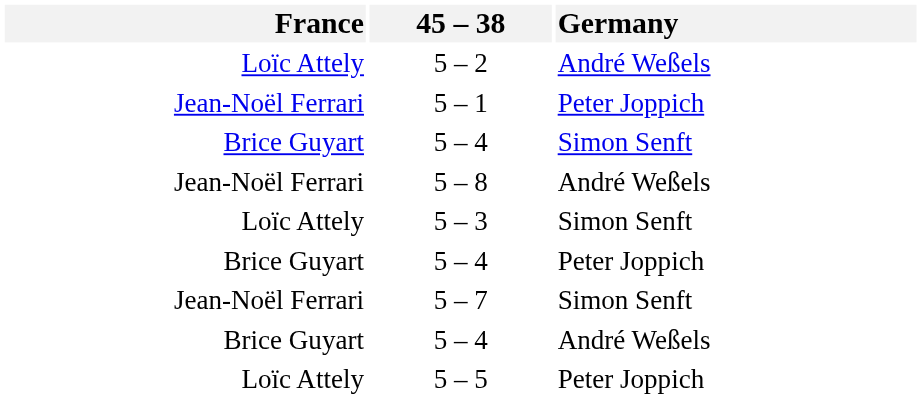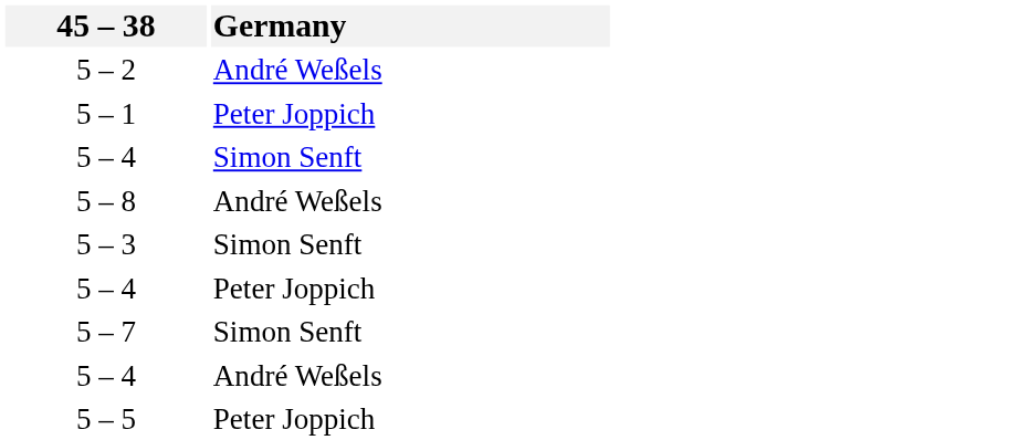 <table style="font-size:90%">
 <tr style="font-size:110%; background:#f2f2f2">
-<td style="width:12em" align=right><strong>France</strong> </td>
 <td style="width:6em" align=center><strong>45 – 38</strong></td>
 <td style="width:12em"> <strong>Germany</strong></td>
 </tr>
 <tr>
-<td align=right><a href='#'>Loïc Attely</a></td>
 <td align=center>5 – 2</td>
 <td><a href='#'>André Weßels</a></td>
 </tr>
 <tr>
-<td align=right><a href='#'>Jean-Noël Ferrari</a></td>
 <td align=center>5 – 1</td>
 <td><a href='#'>Peter Joppich</a></td>
 </tr>
 <tr>
-<td align=right><a href='#'>Brice Guyart</a></td>
 <td align=center>5 – 4</td>
 <td><a href='#'>Simon Senft</a></td>
 </tr>
 <tr>
-<td align=right>Jean-Noël Ferrari</td>
 <td align=center>5 – 8</td>
 <td>André Weßels</td>
 </tr>
 <tr>
-<td align=right>Loïc Attely</td>
 <td align=center>5 – 3</td>
 <td>Simon Senft</td>
 </tr>
 <tr>
-<td align=right>Brice Guyart</td>
 <td align=center>5 – 4</td>
 <td>Peter Joppich</td>
 </tr>
 <tr>
-<td align=right>Jean-Noël Ferrari</td>
 <td align=center>5 – 7</td>
 <td>Simon Senft</td>
 </tr>
 <tr>
-<td align=right>Brice Guyart</td>
 <td align=center>5 – 4</td>
 <td>André Weßels</td>
 </tr>
 <tr>
-<td align=right>Loïc Attely</td>
 <td align=center>5 – 5</td>
 <td>Peter Joppich</td>
 </tr>
 </table>
